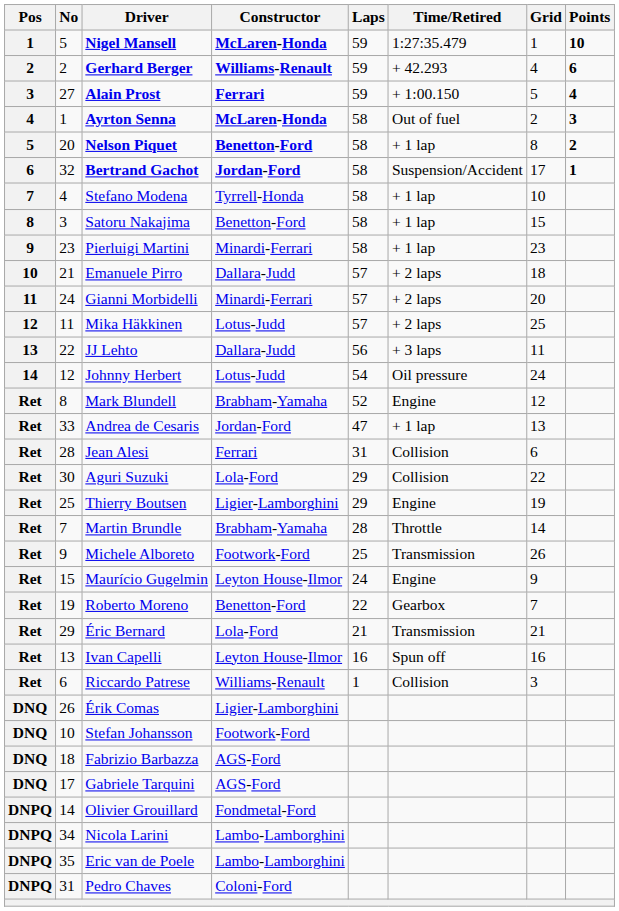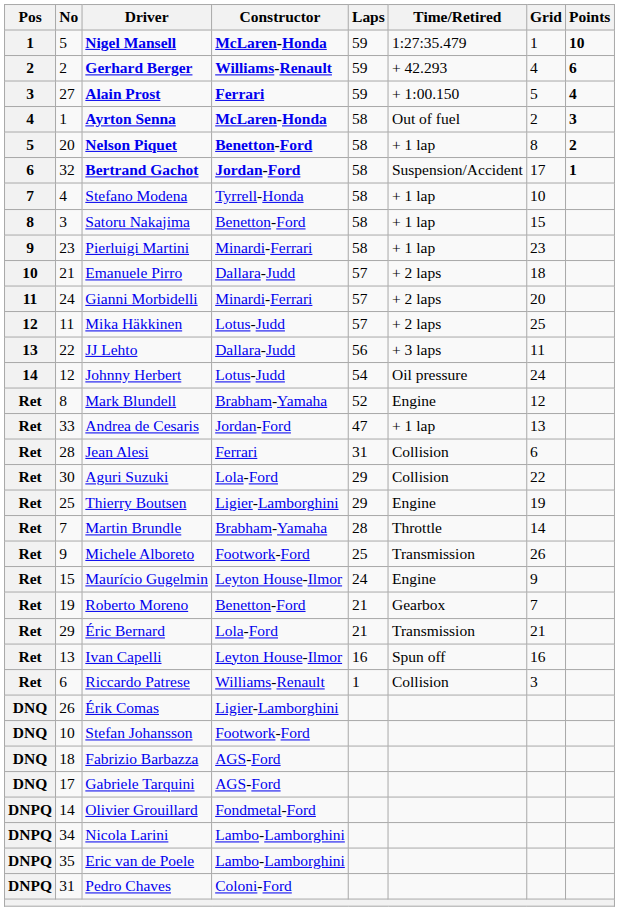 <table class="wikitable" style="font-size: 95%;">
 <tr>
 <th>Pos</th>
 <th>No</th>
 <th>Driver</th>
 <th>Constructor</th>
 <th>Laps</th>
 <th>Time/Retired</th>
 <th>Grid</th>
 <th>Points</th>
 </tr>
 <tr>
 <th>1</th>
 <td>5</td>
 <td> <strong><a href='#'>Nigel Mansell</a></strong></td>
 <td><strong><a href='#'>McLaren</a>-<a href='#'>Honda</a></strong></td>
 <td>59</td>
 <td>1:27:35.479</td>
 <td>1</td>
 <td><strong>10</strong></td>
 </tr>
 <tr>
 <th>2</th>
 <td>2</td>
 <td> <strong><a href='#'>Gerhard Berger</a></strong></td>
 <td><strong><a href='#'>Williams</a>-<a href='#'>Renault</a></strong></td>
 <td>59</td>
 <td>+ 42.293</td>
 <td>4</td>
 <td><strong>6</strong></td>
 </tr>
 <tr>
 <th>3</th>
 <td>27</td>
 <td> <strong><a href='#'>Alain Prost</a></strong></td>
 <td><strong><a href='#'>Ferrari</a></strong></td>
 <td>59</td>
 <td>+ 1:00.150</td>
 <td>5</td>
 <td><strong>4</strong></td>
 </tr>
 <tr>
 <th>4</th>
 <td>1</td>
 <td> <strong><a href='#'>Ayrton Senna</a></strong></td>
 <td><strong><a href='#'>McLaren</a>-<a href='#'>Honda</a></strong></td>
 <td>58</td>
 <td>Out of fuel</td>
 <td>2</td>
 <td><strong>3</strong></td>
 </tr>
 <tr>
 <th>5</th>
 <td>20</td>
 <td> <strong><a href='#'>Nelson Piquet</a></strong></td>
 <td><strong><a href='#'>Benetton</a>-<a href='#'>Ford</a></strong></td>
 <td>58</td>
 <td>+ 1 lap</td>
 <td>8</td>
 <td><strong>2</strong></td>
 </tr>
 <tr>
 <th>6</th>
 <td>32</td>
 <td> <strong><a href='#'>Bertrand Gachot</a></strong></td>
 <td><strong><a href='#'>Jordan</a>-<a href='#'>Ford</a></strong></td>
 <td>58</td>
 <td>Suspension/Accident</td>
 <td>17</td>
 <td><strong>1</strong></td>
 </tr>
 <tr>
 <th>7</th>
 <td>4</td>
 <td> <a href='#'>Stefano Modena</a></td>
 <td><a href='#'>Tyrrell</a>-<a href='#'>Honda</a></td>
 <td>58</td>
 <td>+ 1 lap</td>
 <td>10</td>
 <td></td>
 </tr>
 <tr>
 <th>8</th>
 <td>3</td>
 <td> <a href='#'>Satoru Nakajima</a></td>
 <td><a href='#'>Benetton</a>-<a href='#'>Ford</a></td>
 <td>58</td>
 <td>+ 1 lap</td>
 <td>15</td>
 <td></td>
 </tr>
 <tr>
 <th>9</th>
 <td>23</td>
 <td> <a href='#'>Pierluigi Martini</a></td>
 <td><a href='#'>Minardi</a>-<a href='#'>Ferrari</a></td>
 <td>58</td>
 <td>+ 1 lap</td>
 <td>23</td>
 <td></td>
 </tr>
 <tr>
 <th>10</th>
 <td>21</td>
 <td> <a href='#'>Emanuele Pirro</a></td>
 <td><a href='#'>Dallara</a>-<a href='#'>Judd</a></td>
 <td>57</td>
 <td>+ 2 laps</td>
 <td>18</td>
 <td></td>
 </tr>
 <tr>
 <th>11</th>
 <td>24</td>
 <td> <a href='#'>Gianni Morbidelli</a></td>
 <td><a href='#'>Minardi</a>-<a href='#'>Ferrari</a></td>
 <td>57</td>
 <td>+ 2 laps</td>
 <td>20</td>
 <td></td>
 </tr>
 <tr>
 <th>12</th>
 <td>11</td>
 <td> <a href='#'>Mika Häkkinen</a></td>
 <td><a href='#'>Lotus</a>-<a href='#'>Judd</a></td>
 <td>57</td>
 <td>+ 2 laps</td>
 <td>25</td>
 <td></td>
 </tr>
 <tr>
 <th>13</th>
 <td>22</td>
 <td> <a href='#'>JJ Lehto</a></td>
 <td><a href='#'>Dallara</a>-<a href='#'>Judd</a></td>
 <td>56</td>
 <td>+ 3 laps</td>
 <td>11</td>
 <td></td>
 </tr>
 <tr>
 <th>14</th>
 <td>12</td>
 <td> <a href='#'>Johnny Herbert</a></td>
 <td><a href='#'>Lotus</a>-<a href='#'>Judd</a></td>
 <td>54</td>
 <td>Oil pressure</td>
 <td>24</td>
 <td></td>
 </tr>
 <tr>
 <th>Ret</th>
 <td>8</td>
 <td> <a href='#'>Mark Blundell</a></td>
 <td><a href='#'>Brabham</a>-<a href='#'>Yamaha</a></td>
 <td>52</td>
 <td>Engine</td>
 <td>12</td>
 <td></td>
 </tr>
 <tr>
 <th>Ret</th>
 <td>33</td>
 <td> <a href='#'>Andrea de Cesaris</a></td>
 <td><a href='#'>Jordan</a>-<a href='#'>Ford</a></td>
 <td>47</td>
 <td>+ 1 lap</td>
 <td>13</td>
 <td></td>
 </tr>
 <tr>
 <th>Ret</th>
 <td>28</td>
 <td> <a href='#'>Jean Alesi</a></td>
 <td><a href='#'>Ferrari</a></td>
 <td>31</td>
 <td>Collision</td>
 <td>6</td>
 <td></td>
 </tr>
 <tr>
 <th>Ret</th>
 <td>30</td>
 <td> <a href='#'>Aguri Suzuki</a></td>
 <td><a href='#'>Lola</a>-<a href='#'>Ford</a></td>
 <td>29</td>
 <td>Collision</td>
 <td>22</td>
 <td></td>
 </tr>
 <tr>
 <th>Ret</th>
 <td>25</td>
 <td> <a href='#'>Thierry Boutsen</a></td>
 <td><a href='#'>Ligier</a>-<a href='#'>Lamborghini</a></td>
 <td>29</td>
 <td>Engine</td>
 <td>19</td>
 <td></td>
 </tr>
 <tr>
 <th>Ret</th>
 <td>7</td>
 <td> <a href='#'>Martin Brundle</a></td>
 <td><a href='#'>Brabham</a>-<a href='#'>Yamaha</a></td>
 <td>28</td>
 <td>Throttle</td>
 <td>14</td>
 <td></td>
 </tr>
 <tr>
 <th>Ret</th>
 <td>9</td>
 <td> <a href='#'>Michele Alboreto</a></td>
 <td><a href='#'>Footwork</a>-<a href='#'>Ford</a></td>
 <td>25</td>
 <td>Transmission</td>
 <td>26</td>
 <td></td>
 </tr>
 <tr>
 <th>Ret</th>
 <td>15</td>
 <td> <a href='#'>Maurício Gugelmin</a></td>
 <td><a href='#'>Leyton House</a>-<a href='#'>Ilmor</a></td>
 <td>24</td>
 <td>Engine</td>
 <td>9</td>
 <td></td>
 </tr>
 <tr>
 <th>Ret</th>
 <td>19</td>
 <td> <a href='#'>Roberto Moreno</a></td>
 <td><a href='#'>Benetton</a>-<a href='#'>Ford</a></td>
-<td>22</td>
+<td>21</td>
 <td>Gearbox</td>
 <td>7</td>
 <td></td>
 </tr>
 <tr>
 <th>Ret</th>
 <td>29</td>
 <td> <a href='#'>Éric Bernard</a></td>
 <td><a href='#'>Lola</a>-<a href='#'>Ford</a></td>
 <td>21</td>
 <td>Transmission</td>
 <td>21</td>
 <td></td>
 </tr>
 <tr>
 <th>Ret</th>
 <td>13</td>
 <td> <a href='#'>Ivan Capelli</a></td>
 <td><a href='#'>Leyton House</a>-<a href='#'>Ilmor</a></td>
 <td>16</td>
 <td>Spun off</td>
 <td>16</td>
 <td></td>
 </tr>
 <tr>
 <th>Ret</th>
 <td>6</td>
 <td> <a href='#'>Riccardo Patrese</a></td>
 <td><a href='#'>Williams</a>-<a href='#'>Renault</a></td>
 <td>1</td>
 <td>Collision</td>
 <td>3</td>
 <td></td>
 </tr>
 <tr>
 <th>DNQ</th>
 <td>26</td>
 <td> <a href='#'>Érik Comas</a></td>
 <td><a href='#'>Ligier</a>-<a href='#'>Lamborghini</a></td>
 <td></td>
 <td></td>
 <td></td>
 <td></td>
 </tr>
 <tr>
 <th>DNQ</th>
 <td>10</td>
 <td> <a href='#'>Stefan Johansson</a></td>
 <td><a href='#'>Footwork</a>-<a href='#'>Ford</a></td>
 <td></td>
 <td></td>
 <td></td>
 <td></td>
 </tr>
 <tr>
 <th>DNQ</th>
 <td>18</td>
 <td> <a href='#'>Fabrizio Barbazza</a></td>
 <td><a href='#'>AGS</a>-<a href='#'>Ford</a></td>
 <td></td>
 <td></td>
 <td></td>
 <td></td>
 </tr>
 <tr>
 <th>DNQ</th>
 <td>17</td>
 <td> <a href='#'>Gabriele Tarquini</a></td>
 <td><a href='#'>AGS</a>-<a href='#'>Ford</a></td>
 <td></td>
 <td></td>
 <td></td>
 <td></td>
 </tr>
 <tr>
 <th>DNPQ</th>
 <td>14</td>
 <td> <a href='#'>Olivier Grouillard</a></td>
 <td><a href='#'>Fondmetal</a>-<a href='#'>Ford</a></td>
 <td></td>
 <td></td>
 <td></td>
 <td></td>
 </tr>
 <tr>
 <th>DNPQ</th>
 <td>34</td>
 <td> <a href='#'>Nicola Larini</a></td>
 <td><a href='#'>Lambo</a>-<a href='#'>Lamborghini</a></td>
 <td></td>
 <td></td>
 <td></td>
 <td></td>
 </tr>
 <tr>
 <th>DNPQ</th>
 <td>35</td>
 <td> <a href='#'>Eric van de Poele</a></td>
 <td><a href='#'>Lambo</a>-<a href='#'>Lamborghini</a></td>
 <td></td>
 <td></td>
 <td></td>
 <td></td>
 </tr>
 <tr>
 <th>DNPQ</th>
 <td>31</td>
 <td> <a href='#'>Pedro Chaves</a></td>
 <td><a href='#'>Coloni</a>-<a href='#'>Ford</a></td>
 <td></td>
 <td></td>
 <td></td>
 <td></td>
 </tr>
 <tr>
 <th colspan="8"></th>
 </tr>
 </table>
